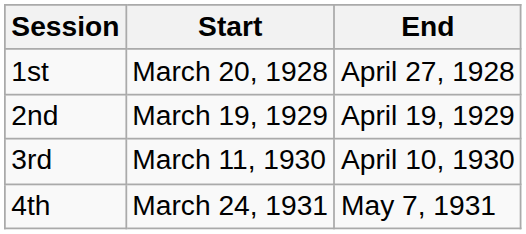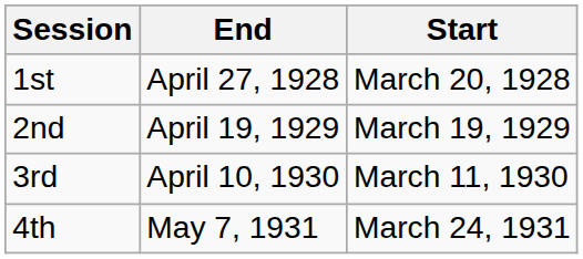 <table class="wikitable">
 <tr>
 <th>Session</th>
+<th>End</th>
 <th>Start</th>
-<th>End</th>
 </tr>
 <tr>
 <td>1st</td>
+<td>April 27, 1928</td>
 <td>March 20, 1928</td>
-<td>April 27, 1928</td>
 </tr>
 <tr>
 <td>2nd</td>
+<td>April 19, 1929</td>
 <td>March 19, 1929</td>
-<td>April 19, 1929</td>
 </tr>
 <tr>
 <td>3rd</td>
+<td>April 10, 1930</td>
 <td>March 11, 1930</td>
-<td>April 10, 1930</td>
 </tr>
 <tr>
 <td>4th</td>
+<td>May 7, 1931</td>
 <td>March 24, 1931</td>
-<td>May 7, 1931</td>
 </tr>
 </table>
